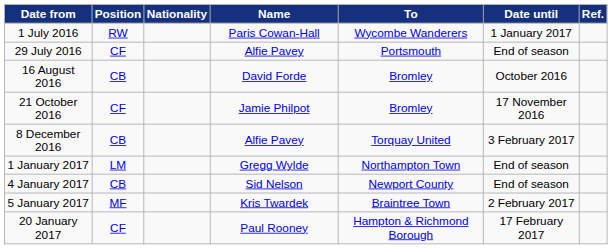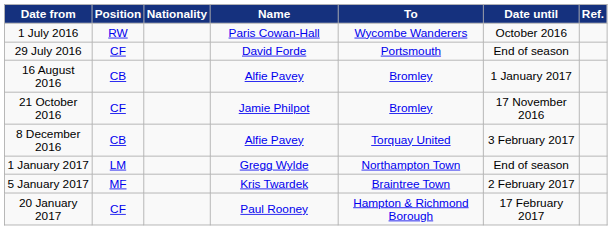 <table class="wikitable"  style="text-align:center; font-size:90%; ">
 <tr>
 <th style="background:#15317E; color:white; width:100px;">Date from</th>
 <th style="background:#15317E; color:white; width:50px;">Position</th>
 <th style="background:#15317E; color:white; width:50px;">Nationality</th>
 <th style="background:#15317E; color:white; width:150px;">Name</th>
 <th style="background:#15317E; color:white; width:170px;">To</th>
 <th style="background:#15317E; color:white; width:110px;">Date until</th>
 <th style="background:#15317E; color:white; width:25px;">Ref.</th>
 </tr>
 <tr>
 <td>1 July 2016</td>
 <td><a href='#'>RW</a></td>
 <td></td>
 <td><a href='#'>Paris Cowan-Hall</a></td>
 <td><a href='#'>Wycombe Wanderers</a></td>
-<td>1 January 2017</td>
+<td>October 2016</td>
 <td></td>
 </tr>
 <tr>
 <td>29 July 2016</td>
 <td><a href='#'>CF</a></td>
 <td></td>
-<td><a href='#'>Alfie Pavey</a></td>
+<td><a href='#'>David Forde</a></td>
 <td><a href='#'>Portsmouth</a></td>
 <td>End of season</td>
 <td></td>
 </tr>
 <tr>
 <td>16 August 2016</td>
 <td><a href='#'>CB</a></td>
 <td></td>
-<td><a href='#'>David Forde</a></td>
+<td><a href='#'>Alfie Pavey</a></td>
 <td><a href='#'>Bromley</a></td>
-<td>October 2016</td>
+<td>1 January 2017</td>
 <td></td>
 </tr>
 <tr>
 <td>21 October 2016</td>
 <td><a href='#'>CF</a></td>
 <td></td>
 <td><a href='#'>Jamie Philpot</a></td>
 <td><a href='#'>Bromley</a></td>
 <td>17 November 2016</td>
 <td></td>
 </tr>
 <tr>
 <td>8 December 2016</td>
 <td><a href='#'>CB</a></td>
 <td></td>
 <td><a href='#'>Alfie Pavey</a></td>
 <td><a href='#'>Torquay United</a></td>
 <td>3 February 2017 </td>
 <td></td>
 </tr>
 <tr>
 <td>1 January 2017</td>
 <td><a href='#'>LM</a></td>
 <td></td>
 <td><a href='#'>Gregg Wylde</a></td>
 <td><a href='#'>Northampton Town</a></td>
 <td>End of season</td>
 <td></td>
 </tr>
 <tr>
-<td>4 January 2017</td>
-<td><a href='#'>CB</a></td>
-<td></td>
-<td><a href='#'>Sid Nelson</a></td>
-<td><a href='#'>Newport County</a></td>
-<td>End of season</td>
-<td></td>
-</tr>
-<tr>
 <td>5 January 2017</td>
 <td><a href='#'>MF</a></td>
 <td></td>
 <td><a href='#'>Kris Twardek</a></td>
 <td><a href='#'>Braintree Town</a></td>
 <td>2 February 2017</td>
 <td></td>
 </tr>
 <tr>
 <td>20 January 2017</td>
 <td><a href='#'>CF</a></td>
 <td></td>
 <td><a href='#'>Paul Rooney</a></td>
 <td><a href='#'>Hampton & Richmond Borough</a></td>
 <td>17 February 2017</td>
 <td></td>
 </tr>
 </table>
